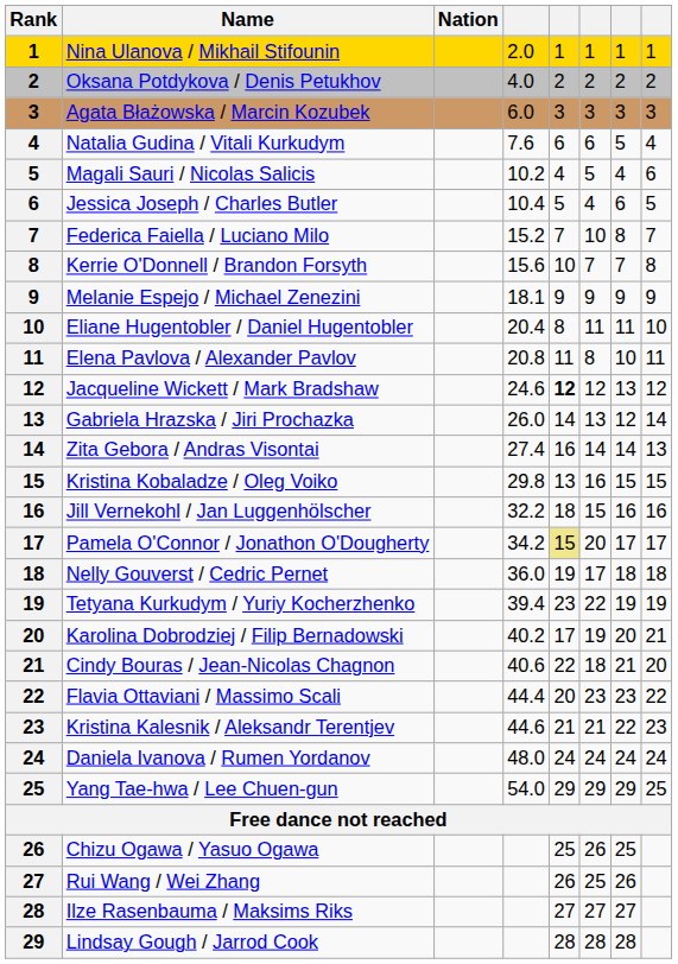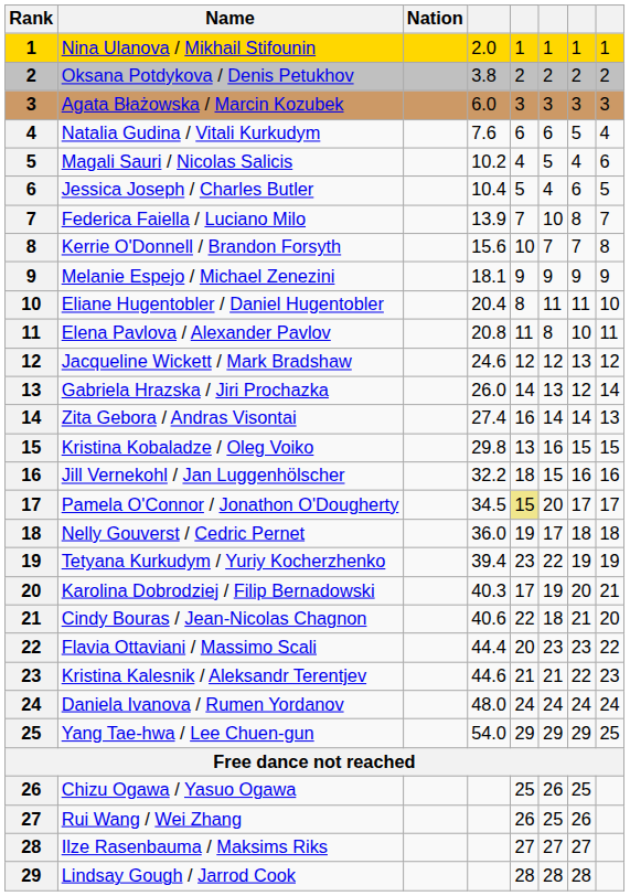 <table class="wikitable sortable">
 <tr>
 <th>Rank</th>
 <th>Name</th>
 <th>Nation</th>
 <th></th>
 <th></th>
 <th></th>
 <th></th>
 <th></th>
 </tr>
 <tr bgcolor=gold>
 <td align=center><strong>1</strong></td>
 <td><a href='#'>Nina Ulanova</a> / <a href='#'>Mikhail Stifounin</a></td>
 <td></td>
 <td>2.0</td>
 <td>1</td>
 <td>1</td>
 <td>1</td>
 <td>1</td>
 </tr>
 <tr bgcolor=silver>
 <td align=center><strong>2</strong></td>
 <td><a href='#'>Oksana Potdykova</a> / <a href='#'>Denis Petukhov</a></td>
 <td></td>
-<td>4.0</td>
+<td>3.8</td>
 <td>2</td>
 <td>2</td>
 <td>2</td>
 <td>2</td>
 </tr>
 <tr bgcolor=cc9966>
 <td align=center><strong>3</strong></td>
 <td><a href='#'>Agata Błażowska</a> / <a href='#'>Marcin Kozubek</a></td>
 <td></td>
 <td>6.0</td>
 <td>3</td>
 <td>3</td>
 <td>3</td>
 <td>3</td>
 </tr>
 <tr>
 <th>4</th>
 <td><a href='#'>Natalia Gudina</a> / <a href='#'>Vitali Kurkudym</a></td>
 <td></td>
 <td>7.6</td>
 <td>6</td>
 <td>6</td>
 <td>5</td>
 <td>4</td>
 </tr>
 <tr>
 <th>5</th>
 <td><a href='#'>Magali Sauri</a> / <a href='#'>Nicolas Salicis</a></td>
 <td></td>
 <td>10.2</td>
 <td>4</td>
 <td>5</td>
 <td>4</td>
 <td>6</td>
 </tr>
 <tr>
 <th>6</th>
 <td><a href='#'>Jessica Joseph</a> / <a href='#'>Charles Butler</a></td>
 <td></td>
 <td>10.4</td>
 <td>5</td>
 <td>4</td>
 <td>6</td>
 <td>5</td>
 </tr>
 <tr>
 <th>7</th>
 <td><a href='#'>Federica Faiella</a> / <a href='#'>Luciano Milo</a></td>
 <td></td>
-<td>15.2</td>
+<td>13.9</td>
 <td>7</td>
 <td>10</td>
 <td>8</td>
 <td>7</td>
 </tr>
 <tr>
 <th>8</th>
 <td><a href='#'>Kerrie O'Donnell</a> / <a href='#'>Brandon Forsyth</a></td>
 <td></td>
 <td>15.6</td>
 <td>10</td>
 <td>7</td>
 <td>7</td>
 <td>8</td>
 </tr>
 <tr>
 <th>9</th>
 <td><a href='#'>Melanie Espejo</a> / <a href='#'>Michael Zenezini</a></td>
 <td></td>
 <td>18.1</td>
 <td>9</td>
 <td>9</td>
 <td>9</td>
 <td>9</td>
 </tr>
 <tr>
 <th>10</th>
 <td><a href='#'>Eliane Hugentobler</a> / <a href='#'>Daniel Hugentobler</a></td>
 <td></td>
 <td>20.4</td>
 <td>8</td>
 <td>11</td>
 <td>11</td>
 <td>10</td>
 </tr>
 <tr>
 <th>11</th>
 <td><a href='#'>Elena Pavlova</a> / <a href='#'>Alexander Pavlov</a></td>
 <td></td>
 <td>20.8</td>
 <td>11</td>
 <td>8</td>
 <td>10</td>
 <td>11</td>
 </tr>
 <tr>
 <th>12</th>
 <td><a href='#'>Jacqueline Wickett</a> / <a href='#'>Mark Bradshaw</a></td>
 <td></td>
 <td>24.6</td>
-<td><strong>12</strong></td>
+<td>12</td>
 <td>12</td>
 <td>13</td>
 <td>12</td>
 </tr>
 <tr>
 <th>13</th>
 <td><a href='#'>Gabriela Hrazska</a> / <a href='#'>Jiri Prochazka</a></td>
 <td></td>
 <td>26.0</td>
 <td>14</td>
 <td>13</td>
 <td>12</td>
 <td>14</td>
 </tr>
 <tr>
 <th>14</th>
 <td><a href='#'>Zita Gebora</a> / <a href='#'>Andras Visontai</a></td>
 <td></td>
 <td>27.4</td>
 <td>16</td>
 <td>14</td>
 <td>14</td>
 <td>13</td>
 </tr>
 <tr>
 <th>15</th>
 <td><a href='#'>Kristina Kobaladze</a> / <a href='#'>Oleg Voiko</a></td>
 <td></td>
 <td>29.8</td>
 <td>13</td>
 <td>16</td>
 <td>15</td>
 <td>15</td>
 </tr>
 <tr>
 <th>16</th>
 <td><a href='#'>Jill Vernekohl</a> / <a href='#'>Jan Luggenhölscher</a></td>
 <td></td>
 <td>32.2</td>
 <td>18</td>
 <td>15</td>
 <td>16</td>
 <td>16</td>
 </tr>
 <tr>
 <th>17</th>
 <td><a href='#'>Pamela O'Connor</a> / <a href='#'>Jonathon O'Dougherty</a></td>
 <td></td>
-<td>34.2</td>
+<td>34.5</td>
 <td style="background: khaki;">15</td>
 <td>20</td>
 <td>17</td>
 <td>17</td>
 </tr>
 <tr>
 <th>18</th>
 <td><a href='#'>Nelly Gouverst</a> / <a href='#'>Cedric Pernet</a></td>
 <td></td>
 <td>36.0</td>
 <td>19</td>
 <td>17</td>
 <td>18</td>
 <td>18</td>
 </tr>
 <tr>
 <th>19</th>
 <td><a href='#'>Tetyana Kurkudym</a> / <a href='#'>Yuriy Kocherzhenko</a></td>
 <td></td>
 <td>39.4</td>
 <td>23</td>
 <td>22</td>
 <td>19</td>
 <td>19</td>
 </tr>
 <tr>
 <th>20</th>
 <td><a href='#'>Karolina Dobrodziej</a> / <a href='#'>Filip Bernadowski</a></td>
 <td></td>
-<td>40.2</td>
+<td>40.3</td>
 <td>17</td>
 <td>19</td>
 <td>20</td>
 <td>21</td>
 </tr>
 <tr>
 <th>21</th>
 <td><a href='#'>Cindy Bouras</a> / <a href='#'>Jean-Nicolas Chagnon</a></td>
 <td></td>
 <td>40.6</td>
 <td>22</td>
 <td>18</td>
 <td>21</td>
 <td>20</td>
 </tr>
 <tr>
 <th>22</th>
 <td><a href='#'>Flavia Ottaviani</a> / <a href='#'>Massimo Scali</a></td>
 <td></td>
 <td>44.4</td>
 <td>20</td>
 <td>23</td>
 <td>23</td>
 <td>22</td>
 </tr>
 <tr>
 <th>23</th>
 <td><a href='#'>Kristina Kalesnik</a> / <a href='#'>Aleksandr Terentjev</a></td>
 <td></td>
 <td>44.6</td>
 <td>21</td>
 <td>21</td>
 <td>22</td>
 <td>23</td>
 </tr>
 <tr>
 <th>24</th>
 <td><a href='#'>Daniela Ivanova</a> / <a href='#'>Rumen Yordanov</a></td>
 <td></td>
 <td>48.0</td>
 <td>24</td>
 <td>24</td>
 <td>24</td>
 <td>24</td>
 </tr>
 <tr>
 <th>25</th>
 <td><a href='#'>Yang Tae-hwa</a> / <a href='#'>Lee Chuen-gun</a></td>
 <td></td>
 <td>54.0</td>
 <td>29</td>
 <td>29</td>
 <td>29</td>
 <td>25</td>
 </tr>
 <tr>
 <th colspan=8>Free dance not reached</th>
 </tr>
 <tr>
 <th>26</th>
 <td><a href='#'>Chizu Ogawa</a> / <a href='#'>Yasuo Ogawa</a></td>
 <td></td>
 <td></td>
 <td>25</td>
 <td>26</td>
 <td>25</td>
 <td></td>
 </tr>
 <tr>
 <th>27</th>
 <td><a href='#'>Rui Wang</a> / <a href='#'>Wei Zhang</a></td>
 <td></td>
 <td></td>
 <td>26</td>
 <td>25</td>
 <td>26</td>
 <td></td>
 </tr>
 <tr>
 <th>28</th>
 <td><a href='#'>Ilze Rasenbauma</a> / <a href='#'>Maksims Riks</a></td>
 <td></td>
 <td></td>
 <td>27</td>
 <td>27</td>
 <td>27</td>
 <td></td>
 </tr>
 <tr>
 <th>29</th>
 <td><a href='#'>Lindsay Gough</a> / <a href='#'>Jarrod Cook</a></td>
 <td></td>
 <td></td>
 <td>28</td>
 <td>28</td>
 <td>28</td>
 <td></td>
 </tr>
 </table>
